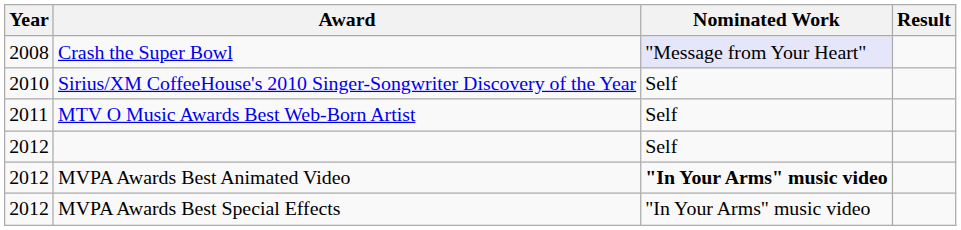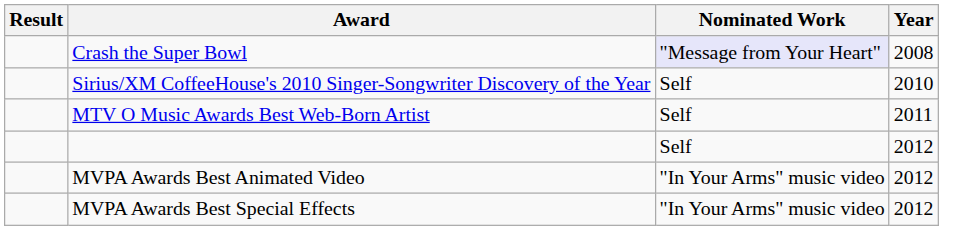 <table class="wikitable">
 <tr>
-<th>Year</th>
+<th>Result</th>
 <th>Award</th>
 <th>Nominated Work</th>
-<th>Result</th>
+<th>Year</th>
 </tr>
 <tr>
-<td>2008</td>
+<td></td>
 <td><a href='#'>Crash the Super Bowl</a></td>
 <td style="background: lavender;">"Message from Your Heart"</td>
-<td></td>
+<td>2008</td>
 </tr>
 <tr>
-<td>2010</td>
+<td></td>
 <td><a href='#'>Sirius/XM CoffeeHouse's 2010 Singer-Songwriter Discovery of the Year</a></td>
 <td>Self</td>
-<td></td>
+<td>2010</td>
 </tr>
 <tr>
-<td>2011</td>
+<td></td>
 <td><a href='#'>MTV O Music Awards Best Web-Born Artist</a></td>
 <td>Self</td>
-<td></td>
+<td>2011</td>
 </tr>
 <tr>
-<td>2012</td>
+<td></td>
 <td> </td>
 <td>Self</td>
-<td></td>
+<td>2012</td>
 </tr>
 <tr>
+<td></td>
+<td>MVPA Awards Best Animated Video</td>
+<td>"In Your Arms" music video</td>
 <td>2012</td>
-<td>MVPA Awards Best Animated Video</td>
-<td><strong>"In Your Arms" music video</strong></td>
-<td></td>
 </tr>
 <tr>
-<td>2012</td>
+<td></td>
 <td>MVPA Awards Best Special Effects</td>
 <td>"In Your Arms" music video</td>
-<td></td>
+<td>2012</td>
 </tr>
 </table>
